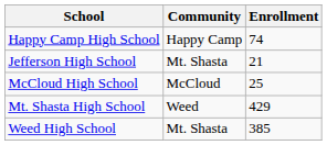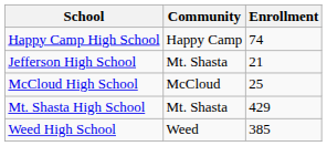 <table class="wikitable" border="1">
 <tr>
 <th>School</th>
 <th>Community</th>
 <th>Enrollment</th>
 </tr>
 <tr>
 <td><a href='#'>Happy Camp High School</a></td>
 <td>Happy Camp</td>
 <td>74</td>
 </tr>
 <tr>
 <td><a href='#'>Jefferson High School</a></td>
 <td>Mt. Shasta</td>
 <td>21</td>
 </tr>
 <tr>
 <td><a href='#'>McCloud High School</a></td>
 <td>McCloud</td>
 <td>25</td>
 </tr>
 <tr>
 <td><a href='#'>Mt. Shasta High School</a></td>
-<td>Weed</td>
+<td>Mt. Shasta</td>
 <td>429</td>
 </tr>
 <tr>
 <td><a href='#'>Weed High School</a></td>
-<td>Mt. Shasta</td>
+<td>Weed</td>
 <td>385</td>
 </tr>
 </table>
